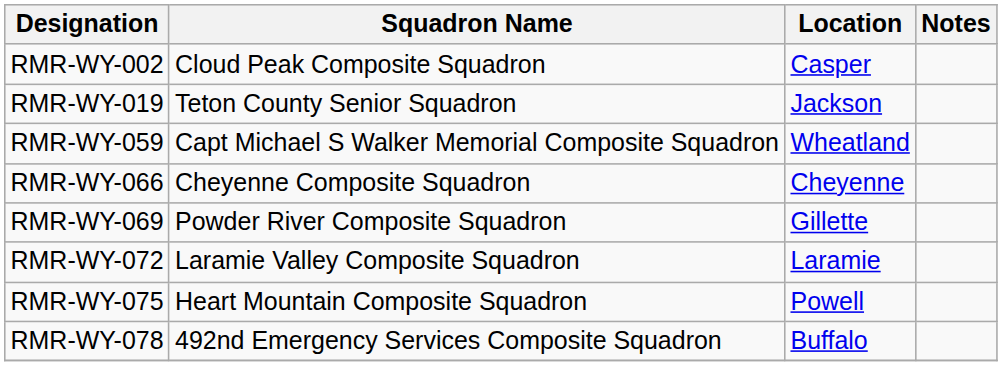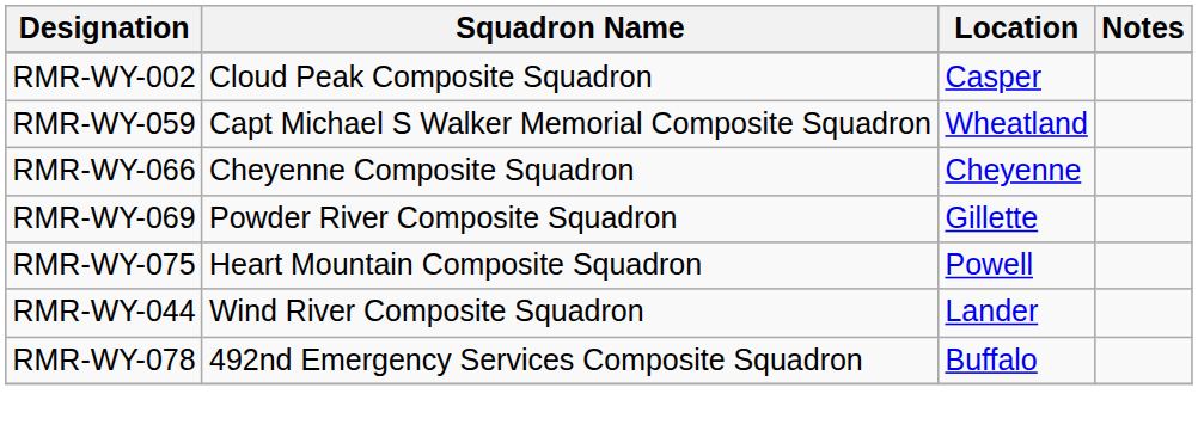 <table class="wikitable">
 <tr>
 <th>Designation</th>
 <th>Squadron Name</th>
 <th>Location</th>
 <th>Notes</th>
 </tr>
 <tr>
 <td>RMR-WY-002</td>
 <td>Cloud Peak Composite Squadron</td>
 <td><a href='#'>Casper</a></td>
-<td></td>
-</tr>
-<tr>
-<td>RMR-WY-019</td>
-<td>Teton County Senior Squadron</td>
-<td><a href='#'>Jackson</a></td>
 <td></td>
 </tr>
 <tr>
 <td>RMR-WY-059</td>
 <td>Capt Michael S Walker Memorial Composite Squadron</td>
 <td><a href='#'>Wheatland</a></td>
 <td></td>
 </tr>
 <tr>
 <td>RMR-WY-066</td>
 <td>Cheyenne Composite Squadron</td>
 <td><a href='#'>Cheyenne</a></td>
 <td></td>
 </tr>
 <tr>
 <td>RMR-WY-069</td>
 <td>Powder River Composite Squadron</td>
 <td><a href='#'>Gillette</a></td>
 <td></td>
 </tr>
 <tr>
-<td>RMR-WY-072</td>
-<td>Laramie Valley Composite Squadron</td>
-<td><a href='#'>Laramie</a></td>
+<td>RMR-WY-075</td>
+<td>Heart Mountain Composite Squadron</td>
+<td><a href='#'>Powell</a></td>
 <td></td>
 </tr>
 <tr>
-<td>RMR-WY-075</td>
-<td>Heart Mountain Composite Squadron</td>
-<td><a href='#'>Powell</a></td>
+<td>RMR-WY-044</td>
+<td>Wind River Composite Squadron</td>
+<td><a href='#'>Lander</a></td>
 <td></td>
 </tr>
 <tr>
 <td>RMR-WY-078</td>
 <td>492nd Emergency Services Composite Squadron</td>
 <td><a href='#'>Buffalo</a></td>
 <td></td>
 </tr>
 <tr>
 </tr>
 </table>
